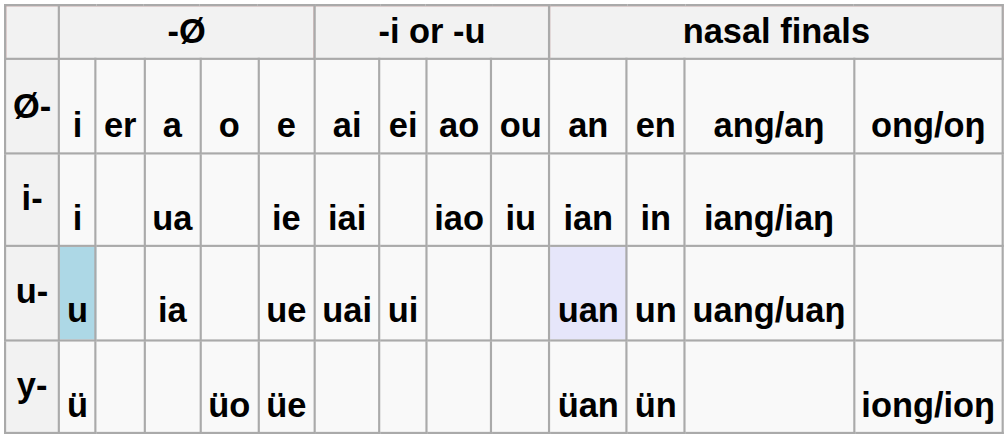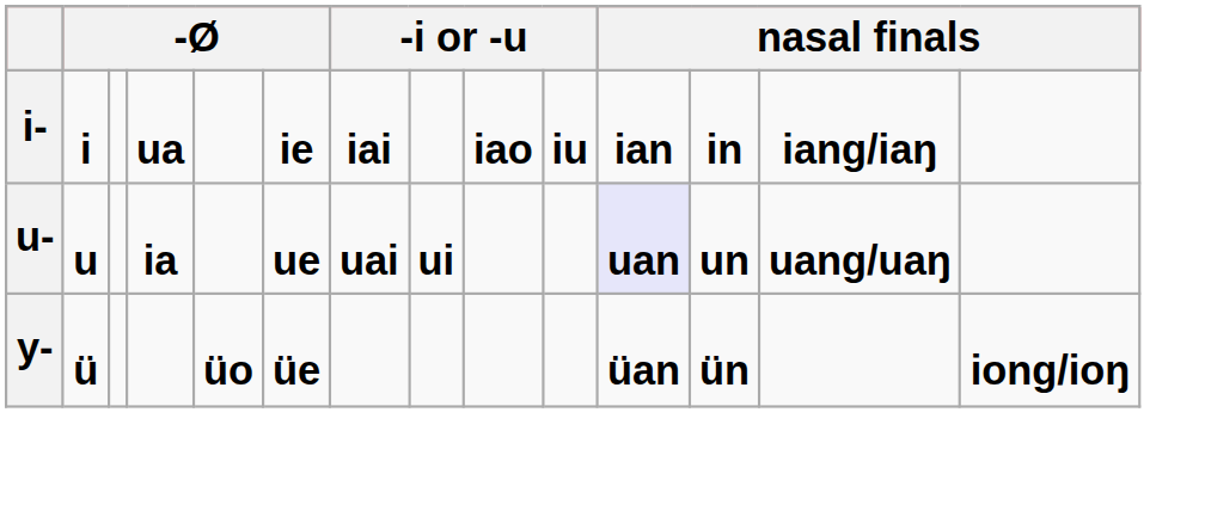 <table class="wikitable" style="text-align:center">
 <tr style="background:maroon; color:black">
 <th></th>
 <th colspan=5>-Ø</th>
 <th colspan=4>-i or -u</th>
 <th colspan=4>nasal finals</th>
-</tr>
-<tr>
-<th>Ø-</th>
-<td><br><strong>i</strong> </td>
-<td><br><strong>er</strong> </td>
-<td><br><strong>a</strong> </td>
-<td><br><strong>o</strong> </td>
-<td><br><strong>e</strong> </td>
-<td><br><strong>ai</strong> </td>
-<td><br><strong>ei</strong> </td>
-<td><br><strong>ao</strong> </td>
-<td><br><strong>ou</strong> </td>
-<td><br><strong>an</strong> </td>
-<td><br><strong>en</strong> </td>
-<td><br><strong>ang/aŋ</strong> </td>
-<td><br><strong>ong/oŋ</strong> </td>
 </tr>
 <tr>
 <th>i-</th>
 <td><br><strong>i</strong> </td>
 <td></td>
 <td><br><strong>ua</strong> </td>
 <td></td>
 <td><br><strong>ie</strong> </td>
 <td><br><strong>iai</strong> </td>
 <td></td>
 <td><br><strong>iao</strong> </td>
 <td><br><strong>iu</strong> </td>
 <td><br><strong>ian</strong> </td>
 <td><br><strong>in</strong> </td>
 <td><br><strong>iang/iaŋ</strong> </td>
 <td></td>
 </tr>
 <tr>
 <th>u-</th>
-<td style="background: lightblue;"><br><strong>u</strong> </td>
+<td><br><strong>u</strong> </td>
 <td></td>
 <td><br><strong>ia</strong> </td>
 <td></td>
 <td><br><strong>ue</strong> </td>
 <td><br><strong>uai</strong> </td>
 <td><br><strong>ui</strong> </td>
 <td></td>
 <td></td>
 <td style="background: lavender;"><br><strong>uan</strong> </td>
 <td><br><strong>un</strong> </td>
 <td><br><strong>uang/uaŋ</strong> </td>
 <td></td>
 </tr>
 <tr>
 <th>y-</th>
 <td><br><strong>ü</strong> </td>
 <td></td>
 <td></td>
 <td><br><strong>üo</strong> </td>
 <td><br><strong>üe</strong> </td>
 <td></td>
 <td></td>
 <td></td>
 <td></td>
 <td><br><strong>üan</strong> </td>
 <td><br><strong>ün</strong> </td>
 <td></td>
 <td><br><strong>iong/ioŋ</strong> </td>
 </tr>
 </table>
